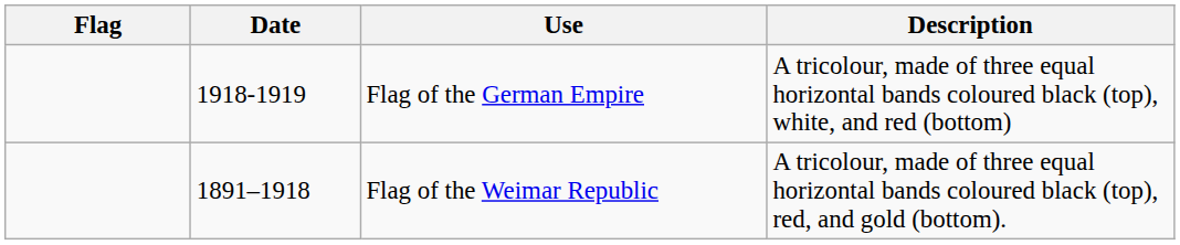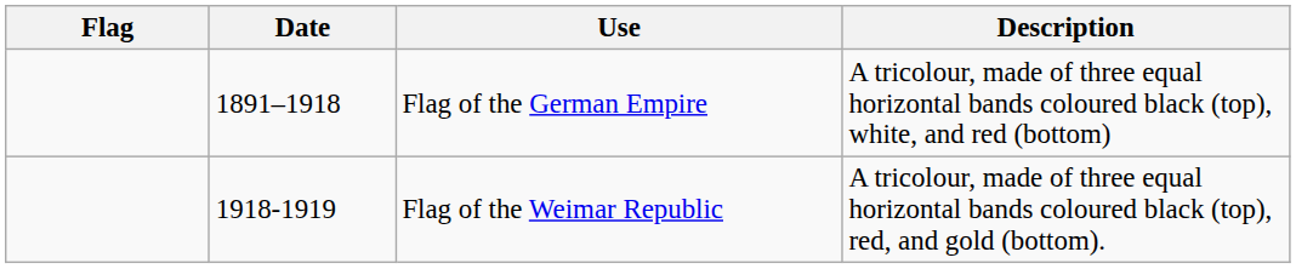 <table class="wikitable">
 <tr>
 <th style="width:110px;">Flag</th>
 <th style="width:100px;">Date</th>
 <th style="width:250px;">Use</th>
 <th style="width:250px;">Description</th>
 </tr>
 <tr>
 <td></td>
-<td>1918-1919</td>
+<td>1891–1918</td>
 <td>Flag of the <a href='#'>German Empire</a></td>
 <td>A tricolour, made of three equal horizontal bands coloured black (top), white, and red (bottom)</td>
 </tr>
 <tr>
 <td></td>
-<td>1891–1918</td>
+<td>1918-1919</td>
 <td>Flag of the <a href='#'>Weimar Republic</a></td>
 <td>A tricolour, made of three equal horizontal bands coloured black (top), red, and gold (bottom).</td>
 </tr>
 </table>
